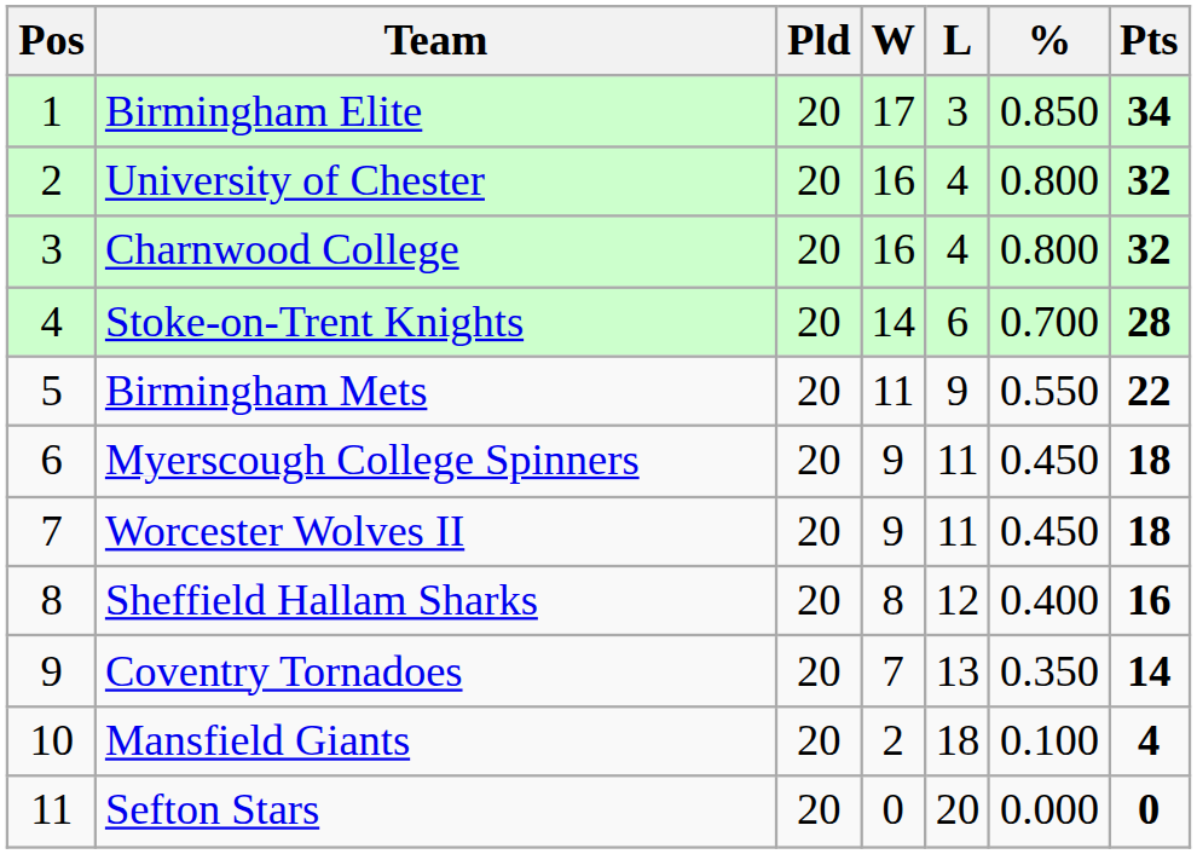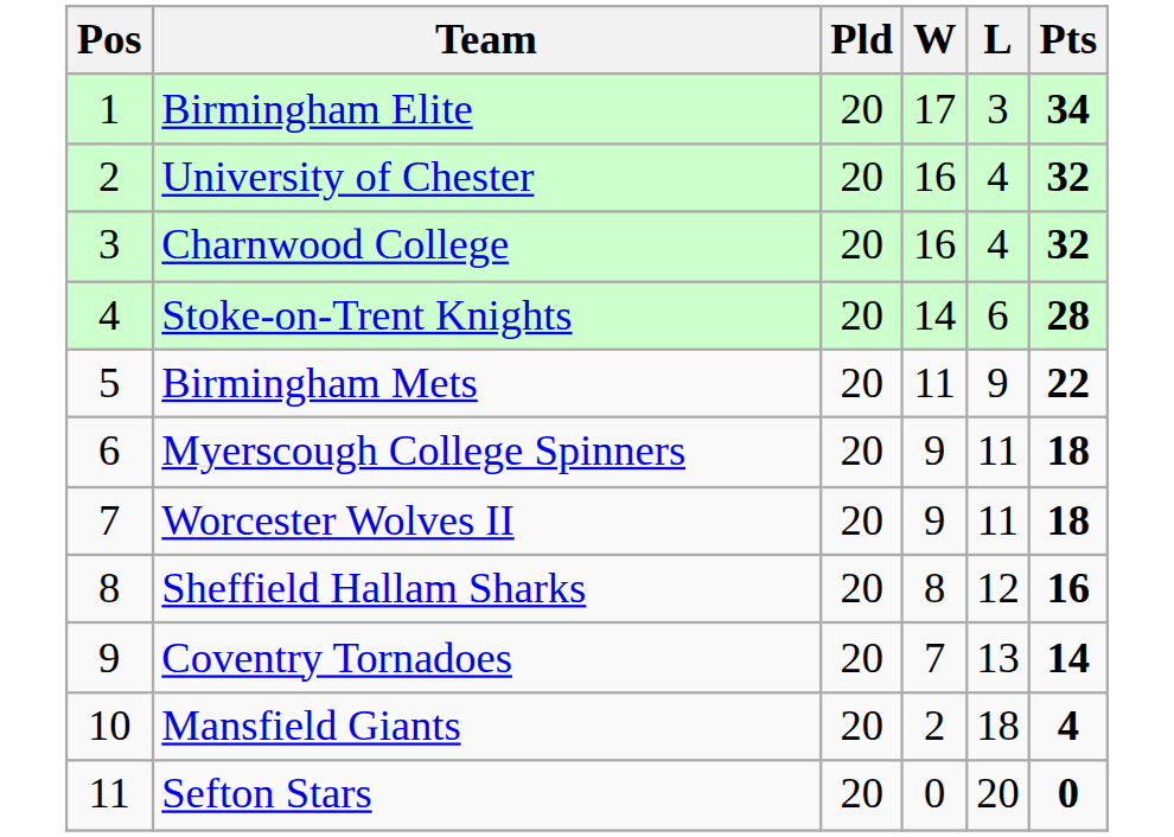 <table class="wikitable" style="text-align: center; margin:1em auto;">
 <tr>
 <th>Pos</th>
 <th scope="col" style="width: 240px;">Team</th>
 <th>Pld</th>
 <th>W</th>
 <th>L</th>
-<th>%</th>
 <th>Pts</th>
 </tr>
 <tr style="background: #ccffcc;">
 <td>1</td>
 <td style="text-align:left;"><a href='#'>Birmingham Elite</a></td>
 <td>20</td>
 <td>17</td>
 <td>3</td>
-<td>0.850</td>
 <td><strong>34</strong></td>
 </tr>
 <tr style="background: #ccffcc;">
 <td>2</td>
 <td style="text-align:left;"><a href='#'>University of Chester</a></td>
 <td>20</td>
 <td>16</td>
 <td>4</td>
-<td>0.800</td>
 <td><strong>32</strong></td>
 </tr>
 <tr style="background: #ccffcc;">
 <td>3</td>
 <td style="text-align:left;"><a href='#'>Charnwood College</a></td>
 <td>20</td>
 <td>16</td>
 <td>4</td>
-<td>0.800</td>
 <td><strong>32</strong></td>
 </tr>
 <tr style="background: #ccffcc;">
 <td>4</td>
 <td style="text-align:left;"><a href='#'>Stoke-on-Trent Knights</a></td>
 <td>20</td>
 <td>14</td>
 <td>6</td>
-<td>0.700</td>
 <td><strong>28</strong></td>
 </tr>
 <tr style="background: ;">
 <td>5</td>
 <td style="text-align:left;"><a href='#'>Birmingham Mets</a></td>
 <td>20</td>
 <td>11</td>
 <td>9</td>
-<td>0.550</td>
 <td><strong>22</strong></td>
 </tr>
 <tr style="background: ;">
 <td>6</td>
 <td style="text-align:left;"><a href='#'>Myerscough College Spinners</a></td>
 <td>20</td>
 <td>9</td>
 <td>11</td>
-<td>0.450</td>
 <td><strong>18</strong></td>
 </tr>
 <tr style="background: ;">
 <td>7</td>
 <td style="text-align:left;"><a href='#'>Worcester Wolves II</a></td>
 <td>20</td>
 <td>9</td>
 <td>11</td>
-<td>0.450</td>
 <td><strong>18</strong></td>
 </tr>
 <tr style="background: ;">
 <td>8</td>
 <td style="text-align:left;"><a href='#'>Sheffield Hallam Sharks</a></td>
 <td>20</td>
 <td>8</td>
 <td>12</td>
-<td>0.400</td>
 <td><strong>16</strong></td>
 </tr>
 <tr style="background: ;">
 <td>9</td>
 <td style="text-align:left;"><a href='#'>Coventry Tornadoes</a></td>
 <td>20</td>
 <td>7</td>
 <td>13</td>
-<td>0.350</td>
 <td><strong>14</strong></td>
 </tr>
 <tr style="background: ;">
 <td>10</td>
 <td style="text-align:left;"><a href='#'>Mansfield Giants</a></td>
 <td>20</td>
 <td>2</td>
 <td>18</td>
-<td>0.100</td>
 <td><strong>4</strong></td>
 </tr>
 <tr style="background: ;">
 <td>11</td>
 <td style="text-align:left;"><a href='#'>Sefton Stars</a></td>
 <td>20</td>
 <td>0</td>
 <td>20</td>
-<td>0.000</td>
 <td><strong>0</strong></td>
 </tr>
 </table>
